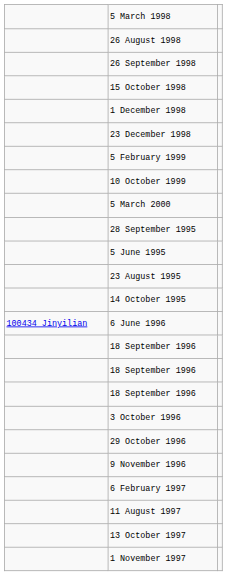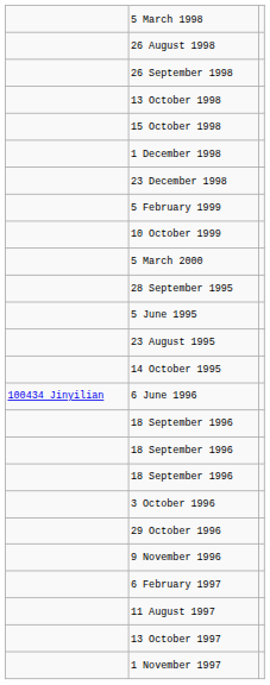 <table class="wikitable" style="font-size: 80%; float: left; width: 26em; margin-right: 1em; height: 700px">
 <tr>
 <td></td>
 <td>5 March 1998</td>
 <td></td>
 </tr>
 <tr>
 <td></td>
 <td>26 August 1998</td>
 <td></td>
 </tr>
 <tr>
 <td></td>
 <td>26 September 1998</td>
+<td></td>
+</tr>
+<tr>
+<td></td>
+<td>13 October 1998</td>
 <td></td>
 </tr>
 <tr>
 <td></td>
 <td>15 October 1998</td>
 <td></td>
 </tr>
 <tr>
 <td></td>
 <td>1 December 1998</td>
 <td></td>
 </tr>
 <tr>
 <td></td>
 <td>23 December 1998</td>
 <td></td>
 </tr>
 <tr>
 <td></td>
 <td>5 February 1999</td>
 <td></td>
 </tr>
 <tr>
 <td></td>
 <td>10 October 1999</td>
 <td></td>
 </tr>
 <tr>
 <td></td>
 <td>5 March 2000</td>
 <td></td>
 </tr>
 <tr>
 <td></td>
 <td>28 September 1995</td>
 <td></td>
 </tr>
 <tr>
 <td></td>
 <td>5 June 1995</td>
 <td></td>
 </tr>
 <tr>
 <td></td>
 <td>23 August 1995</td>
 <td></td>
 </tr>
 <tr>
 <td></td>
 <td>14 October 1995</td>
 <td></td>
 </tr>
 <tr>
 <td><a href='#'>100434 Jinyilian</a></td>
 <td>6 June 1996</td>
 <td></td>
 </tr>
 <tr>
 <td></td>
 <td>18 September 1996</td>
 <td></td>
 </tr>
 <tr>
 <td></td>
 <td>18 September 1996</td>
 <td></td>
 </tr>
 <tr>
 <td></td>
 <td>18 September 1996</td>
 <td></td>
 </tr>
 <tr>
 <td></td>
 <td>3 October 1996</td>
 <td></td>
 </tr>
 <tr>
 <td></td>
 <td>29 October 1996</td>
 <td></td>
 </tr>
 <tr>
 <td></td>
 <td>9 November 1996</td>
 <td></td>
 </tr>
 <tr>
 <td></td>
 <td>6 February 1997</td>
 <td></td>
 </tr>
 <tr>
 <td></td>
 <td>11 August 1997</td>
 <td></td>
 </tr>
 <tr>
 <td></td>
 <td>13 October 1997</td>
 <td></td>
 </tr>
 <tr>
 <td></td>
 <td>1 November 1997</td>
 <td></td>
 </tr>
 </table>
